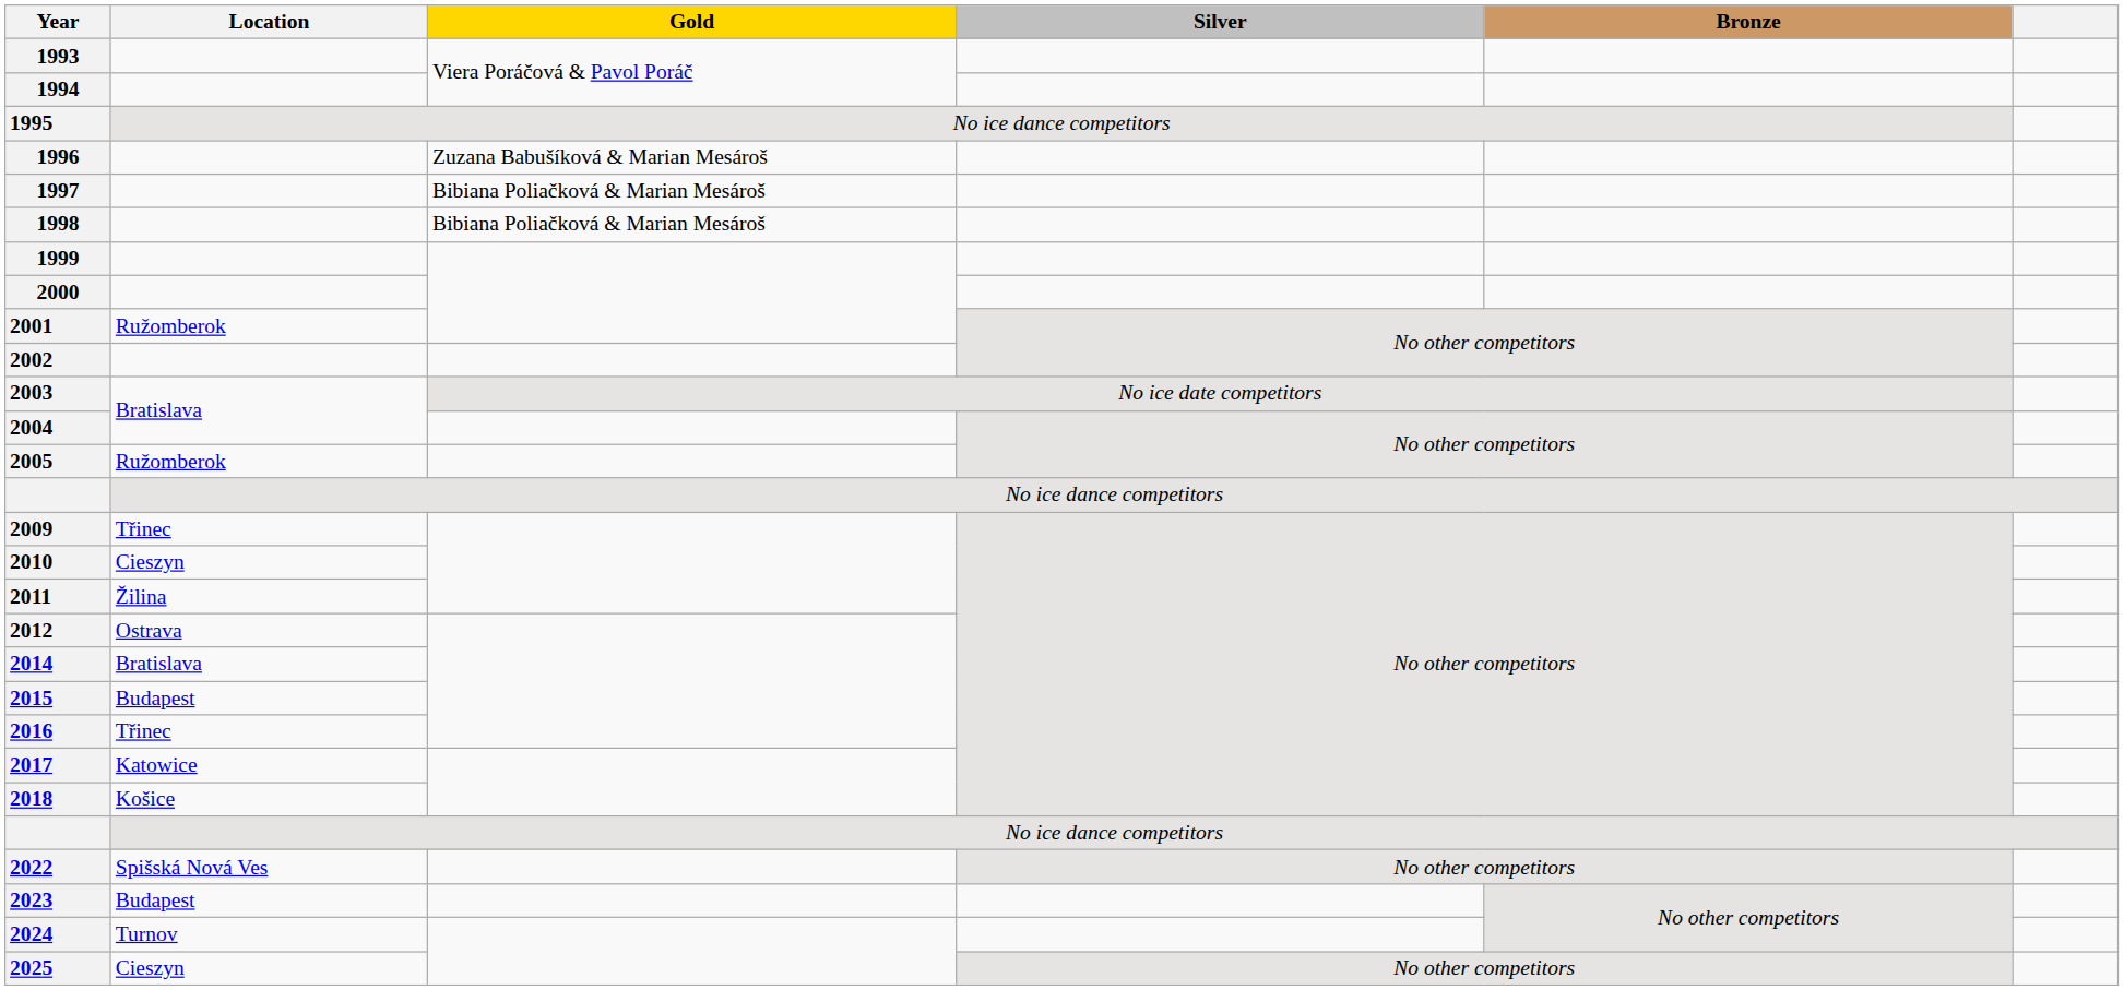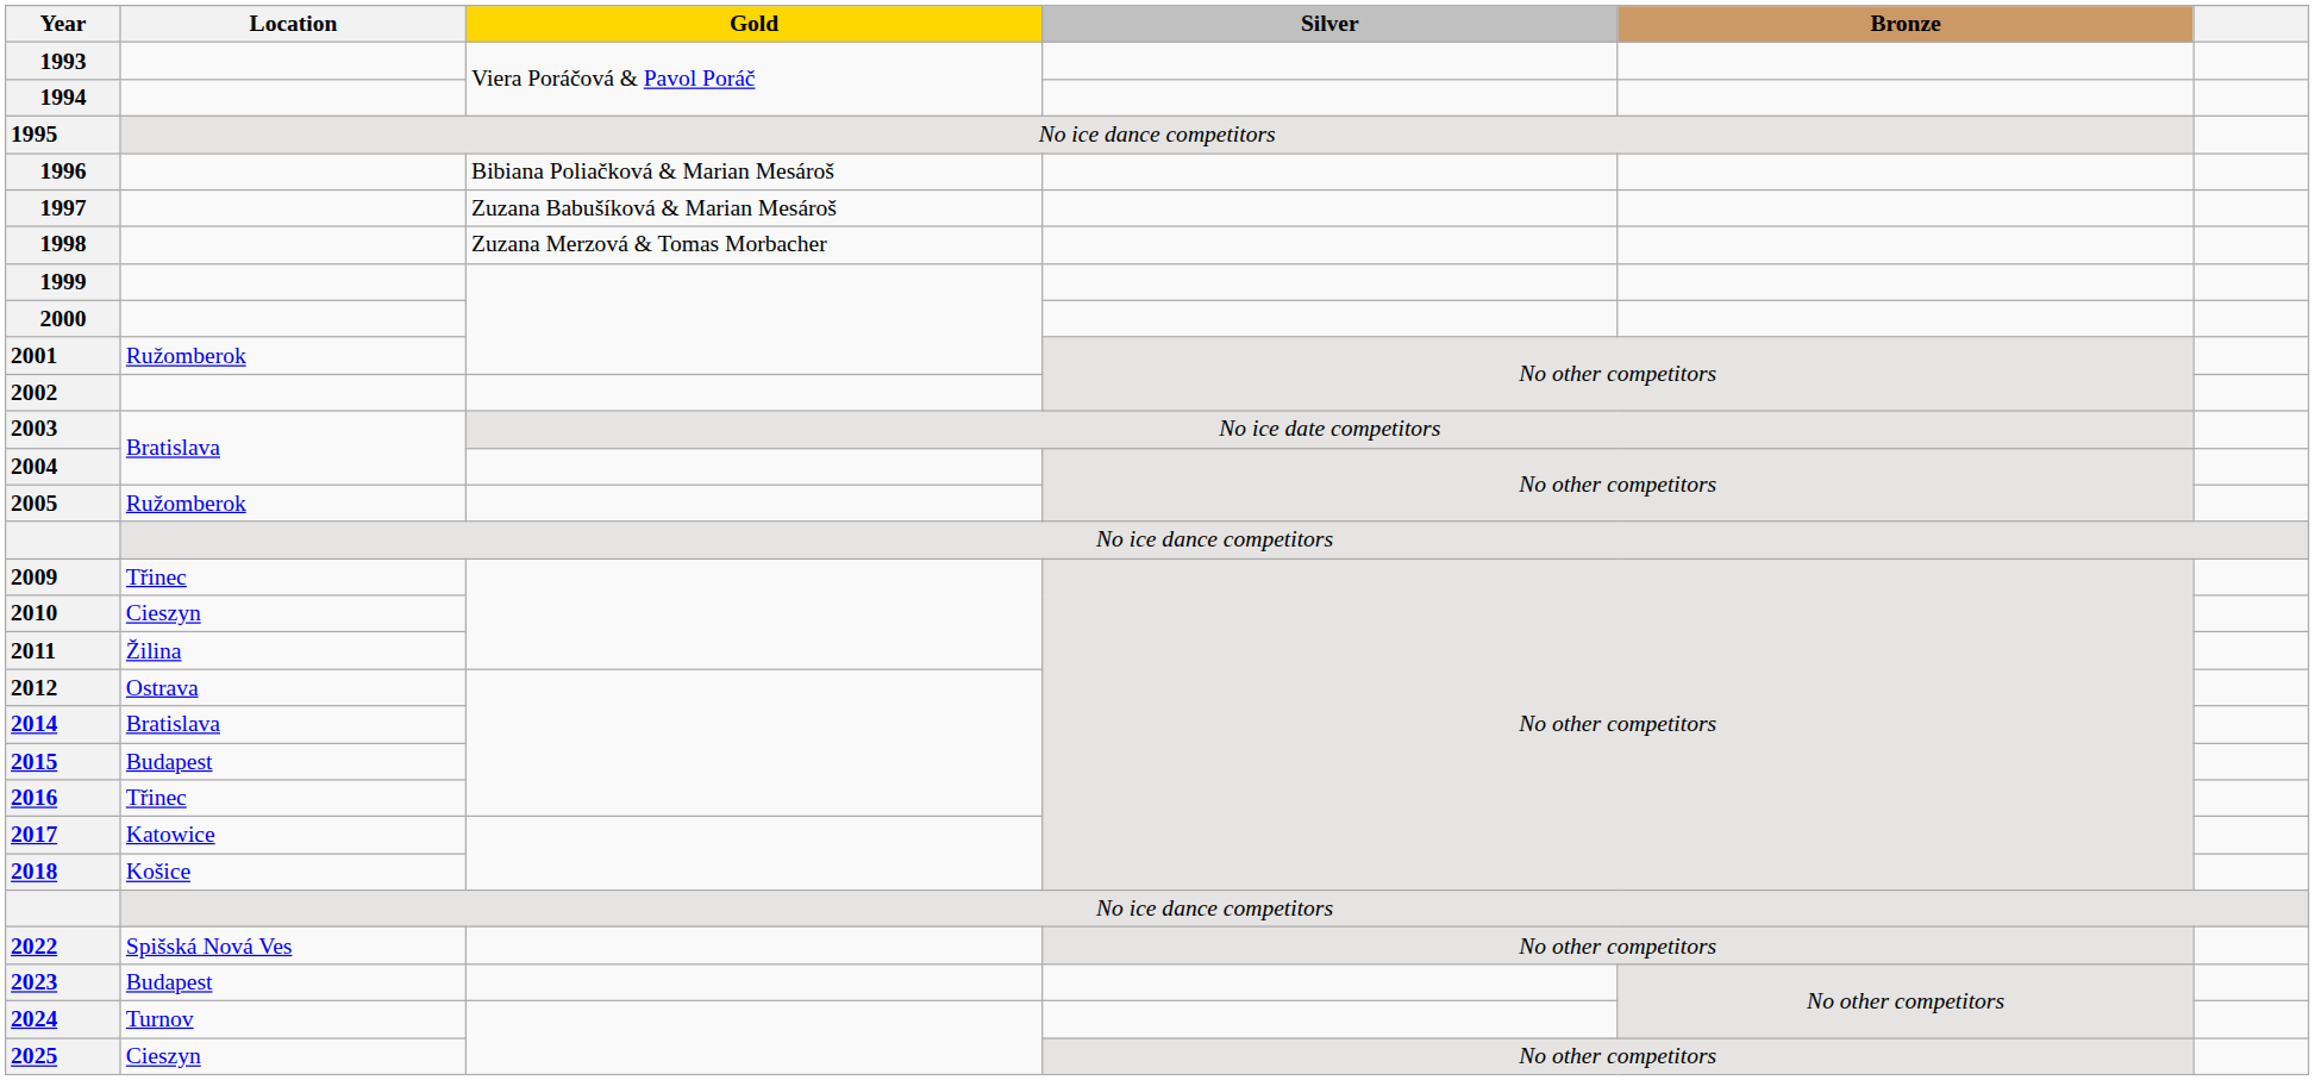 <table class="wikitable unsortable" style="text-align:left; width:80%">
 <tr>
 <th scope="col" style="text-align:center; width:5%">Year</th>
 <th scope="col" style="text-align:center; width:15%">Location</th>
 <th scope="col" style="text-align:center; width:25%; background:gold">Gold</th>
 <th scope="col" style="text-align:center; width:25%; background:silver">Silver</th>
 <th scope="col" style="text-align:center; width:25%; background:#c96">Bronze</th>
 <th scope="col" style="text-align:center; width:5%"></th>
 </tr>
 <tr>
 <th>1993</th>
 <td></td>
 <td rowspan="2">Viera Poráčová & <a href='#'>Pavol Poráč</a></td>
 <td></td>
 <td></td>
 <td></td>
 </tr>
 <tr>
 <th>1994</th>
 <td></td>
 <td></td>
 <td></td>
 <td></td>
 </tr>
 <tr>
 <th scope="row" style="text-align:left">1995</th>
 <td colspan="4" align="center" bgcolor="e5e4e2"><em>No ice dance competitors</em></td>
 <td></td>
 </tr>
 <tr>
 <th>1996</th>
 <td></td>
-<td>Zuzana Babušíková & Marian Mesároš</td>
+<td>Bibiana Poliačková & Marian Mesároš</td>
 <td></td>
 <td></td>
 <td></td>
 </tr>
 <tr>
 <th>1997</th>
 <td></td>
-<td>Bibiana Poliačková & Marian Mesároš</td>
+<td>Zuzana Babušíková & Marian Mesároš</td>
 <td></td>
 <td></td>
 <td></td>
 </tr>
 <tr>
 <th>1998</th>
 <td></td>
-<td>Bibiana Poliačková & Marian Mesároš</td>
+<td>Zuzana Merzová & Tomas Morbacher</td>
 <td></td>
 <td></td>
 <td></td>
 </tr>
 <tr>
 <th>1999</th>
 <td></td>
 <td rowspan="3"></td>
 <td></td>
 <td></td>
 <td></td>
 </tr>
 <tr>
 <th>2000</th>
 <td></td>
 <td></td>
 <td></td>
 <td></td>
 </tr>
 <tr>
 <th scope="row" style="text-align:left">2001</th>
 <td><a href='#'>Ružomberok</a></td>
 <td colspan="2" rowspan="2" align="center" bgcolor="e5e4e2"><em>No other competitors</em></td>
 <td></td>
 </tr>
 <tr>
 <th scope="row" style="text-align:left">2002</th>
 <td></td>
 <td></td>
 <td></td>
 </tr>
 <tr>
 <th scope="row" style="text-align:left">2003</th>
 <td rowspan="2"><a href='#'>Bratislava</a></td>
 <td colspan="3" align="center" bgcolor="e5e4e2"><em>No ice date competitors</em></td>
 <td></td>
 </tr>
 <tr>
 <th scope="row" style="text-align:left">2004</th>
 <td></td>
 <td colspan="2" rowspan="2" align="center" bgcolor="e5e4e2"><em>No other competitors</em></td>
 <td></td>
 </tr>
 <tr>
 <th scope="row" style="text-align:left">2005</th>
 <td><a href='#'>Ružomberok</a></td>
 <td></td>
 <td></td>
 </tr>
 <tr>
 <th scope="row" style="text-align:left"></th>
 <td colspan="5" align="center" bgcolor="e5e4e2"><em>No ice dance competitors</em></td>
 </tr>
 <tr>
 <th scope="row" style="text-align:left">2009</th>
 <td> <a href='#'>Třinec</a></td>
 <td rowspan="3"></td>
 <td colspan="2" rowspan="9" align="center" bgcolor="e5e4e2"><em>No other competitors</em></td>
 <td></td>
 </tr>
 <tr>
 <th scope="row" style="text-align:left">2010</th>
 <td> <a href='#'>Cieszyn</a></td>
 <td></td>
 </tr>
 <tr>
 <th scope="row" style="text-align:left">2011</th>
 <td><a href='#'>Žilina</a></td>
 <td></td>
 </tr>
 <tr>
 <th scope="row" style="text-align:left">2012</th>
 <td> <a href='#'>Ostrava</a></td>
 <td rowspan="4"></td>
 <td></td>
 </tr>
 <tr>
 <th scope="row" style="text-align:left"><a href='#'>2014</a></th>
 <td><a href='#'>Bratislava</a></td>
 <td></td>
 </tr>
 <tr>
 <th scope="row" style="text-align:left"><a href='#'>2015</a></th>
 <td> <a href='#'>Budapest</a></td>
 <td></td>
 </tr>
 <tr>
 <th scope="row" style="text-align:left"><a href='#'>2016</a></th>
 <td> <a href='#'>Třinec</a></td>
 <td></td>
 </tr>
 <tr>
 <th scope="row" style="text-align:left"><a href='#'>2017</a></th>
 <td> <a href='#'>Katowice</a></td>
 <td rowspan="2"></td>
 <td></td>
 </tr>
 <tr>
 <th scope="row" style="text-align:left"><a href='#'>2018</a></th>
 <td><a href='#'>Košice</a></td>
 <td></td>
 </tr>
 <tr>
 <th scope="row" style="text-align:left"></th>
 <td colspan="5" align="center" bgcolor="e5e4e2"><em>No ice dance competitors</em></td>
 </tr>
 <tr>
 <th scope="row" style="text-align:left"><a href='#'>2022</a></th>
 <td><a href='#'>Spišská Nová Ves</a></td>
 <td></td>
 <td colspan="2" align="center" bgcolor="e5e4e2"><em>No other competitors</em></td>
 <td></td>
 </tr>
 <tr>
 <th scope="row" style="text-align:left"><a href='#'>2023</a></th>
 <td> <a href='#'>Budapest</a></td>
 <td></td>
 <td></td>
 <td rowspan="2" align="center" bgcolor="e5e4e2"><em>No other competitors</em></td>
 <td></td>
 </tr>
 <tr>
 <th scope="row" style="text-align:left"><a href='#'>2024</a></th>
 <td> <a href='#'>Turnov</a></td>
 <td rowspan="2"></td>
 <td></td>
 <td></td>
 </tr>
 <tr>
 <th scope="row" style="text-align:left"><a href='#'>2025</a></th>
 <td> <a href='#'>Cieszyn</a></td>
 <td colspan="2" align="center" bgcolor="e5e4e2"><em>No other competitors</em></td>
 <td></td>
 </tr>
 </table>
